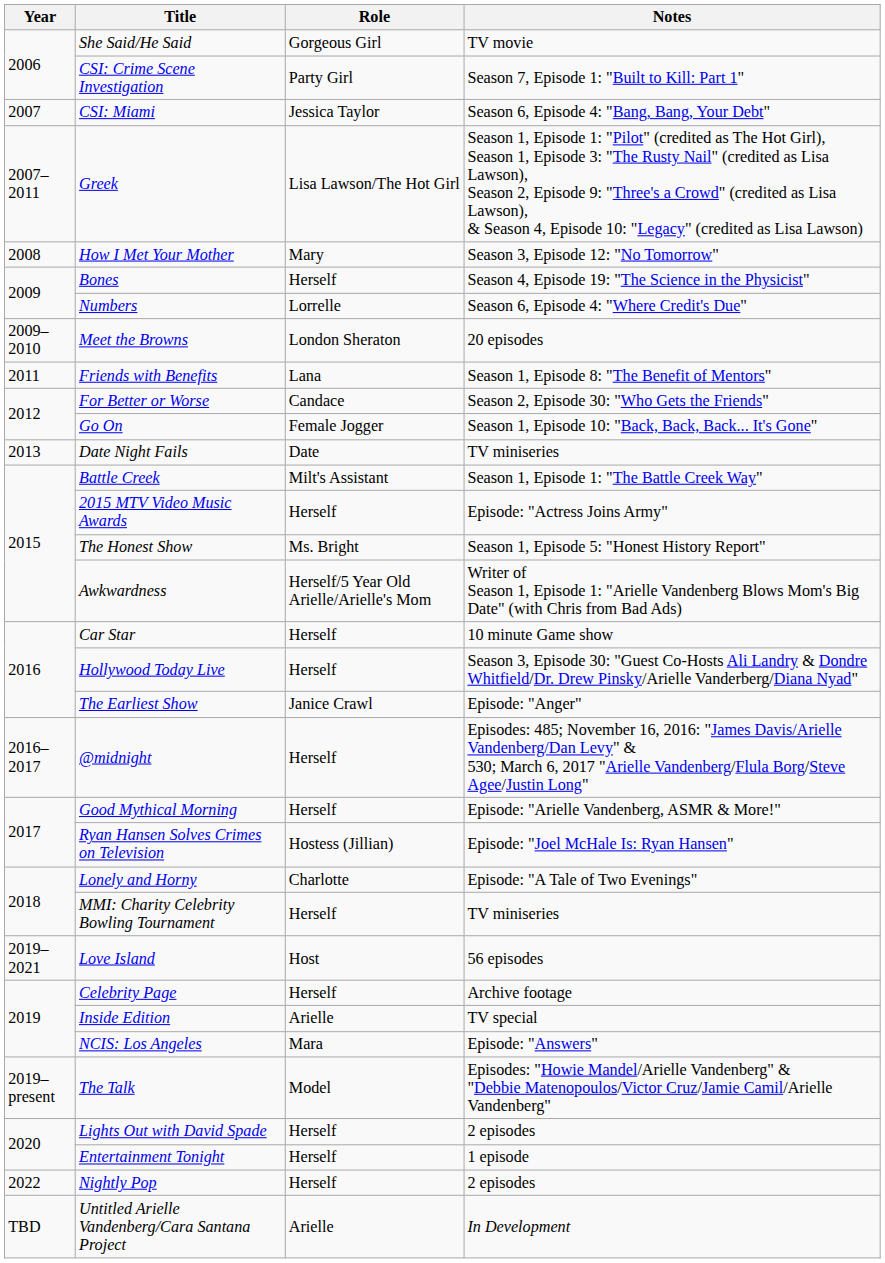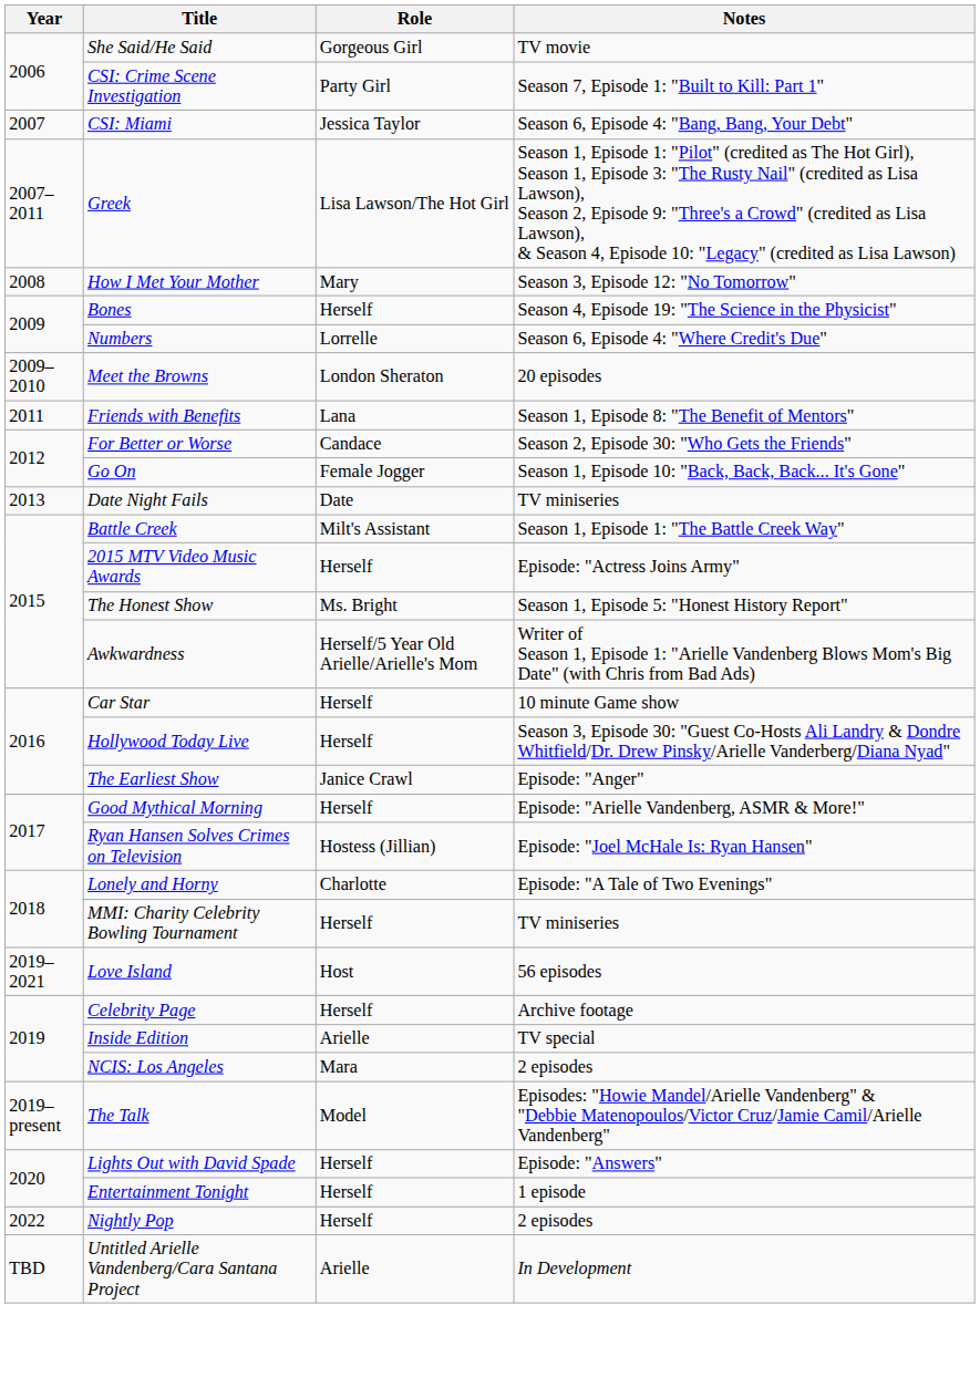 <table class="wikitable sortable">
 <tr>
 <th>Year</th>
 <th>Title</th>
 <th>Role</th>
 <th class="unsortable">Notes</th>
 </tr>
 <tr>
 <td rowspan="2">2006</td>
 <td><em>She Said/He Said</em></td>
 <td>Gorgeous Girl</td>
 <td>TV movie</td>
 </tr>
 <tr>
 <td><em><a href='#'>CSI: Crime Scene Investigation</a></em></td>
 <td>Party Girl</td>
 <td>Season 7, Episode 1: "<a href='#'>Built to Kill: Part 1</a>"</td>
 </tr>
 <tr>
 <td>2007</td>
 <td><em><a href='#'>CSI: Miami</a></em></td>
 <td>Jessica Taylor</td>
 <td>Season 6, Episode 4: "<a href='#'>Bang, Bang, Your Debt</a>"</td>
 </tr>
 <tr>
 <td>2007–2011</td>
 <td><em><a href='#'>Greek</a></em></td>
 <td>Lisa Lawson/The Hot Girl</td>
 <td>Season 1, Episode 1: "<a href='#'>Pilot</a>" (credited as The Hot Girl),<br>Season 1, Episode 3: "<a href='#'>The Rusty Nail</a>" (credited as Lisa Lawson),<br>Season 2, Episode 9: "<a href='#'>Three's a Crowd</a>" (credited as Lisa Lawson),<br>& Season 4, Episode 10: "<a href='#'>Legacy</a>" (credited as Lisa Lawson)</td>
 </tr>
 <tr>
 <td>2008</td>
 <td><em><a href='#'>How I Met Your Mother</a></em></td>
 <td>Mary</td>
 <td>Season 3, Episode 12: "<a href='#'>No Tomorrow</a>"</td>
 </tr>
 <tr>
 <td rowspan="2">2009</td>
 <td><em><a href='#'>Bones</a></em></td>
 <td>Herself</td>
 <td>Season 4, Episode 19: "<a href='#'>The Science in the Physicist</a>"</td>
 </tr>
 <tr>
 <td><em><a href='#'>Numbers</a></em></td>
 <td>Lorrelle</td>
 <td>Season 6, Episode 4: "<a href='#'>Where Credit's Due</a>"</td>
 </tr>
 <tr>
 <td>2009–2010</td>
 <td><em><a href='#'>Meet the Browns</a></em></td>
 <td>London Sheraton</td>
 <td>20 episodes</td>
 </tr>
 <tr>
 <td>2011</td>
 <td><em><a href='#'>Friends with Benefits</a></em></td>
 <td>Lana</td>
 <td>Season 1, Episode 8: "<a href='#'>The Benefit of Mentors</a>"</td>
 </tr>
 <tr>
 <td rowspan="2">2012</td>
 <td><em><a href='#'>For Better or Worse</a></em></td>
 <td>Candace</td>
 <td>Season 2, Episode 30: "<a href='#'>Who Gets the Friends</a>"</td>
 </tr>
 <tr>
 <td><em><a href='#'>Go On</a></em></td>
 <td>Female Jogger</td>
 <td>Season 1, Episode 10: "<a href='#'>Back, Back, Back... It's Gone</a>"</td>
 </tr>
 <tr>
 <td>2013</td>
 <td><em>Date Night Fails</em></td>
 <td>Date</td>
 <td>TV miniseries</td>
 </tr>
 <tr>
 <td rowspan="4">2015</td>
 <td><em><a href='#'>Battle Creek</a></em></td>
 <td>Milt's Assistant</td>
 <td>Season 1, Episode 1: "<a href='#'>The Battle Creek Way</a>"</td>
 </tr>
 <tr>
 <td><em><a href='#'>2015 MTV Video Music Awards</a></em></td>
 <td>Herself</td>
 <td>Episode: "Actress Joins Army"</td>
 </tr>
 <tr>
 <td><em>The Honest Show</em></td>
 <td>Ms. Bright</td>
 <td>Season 1, Episode 5: "Honest History Report"</td>
 </tr>
 <tr>
 <td><em>Awkwardness</em></td>
 <td>Herself/5 Year Old Arielle/Arielle's Mom</td>
 <td>Writer of<br>Season 1, Episode 1: "Arielle Vandenberg Blows Mom's Big Date" (with Chris from Bad Ads)</td>
 </tr>
 <tr>
 <td rowspan="3">2016</td>
 <td><em>Car Star</em></td>
 <td>Herself</td>
 <td>10 minute Game show</td>
 </tr>
 <tr>
 <td><em><a href='#'>Hollywood Today Live</a></em></td>
 <td>Herself</td>
 <td>Season 3, Episode 30: "Guest Co-Hosts <a href='#'>Ali Landry</a> & <a href='#'>Dondre Whitfield</a>/<a href='#'>Dr. Drew Pinsky</a>/Arielle Vanderberg/<a href='#'>Diana Nyad</a>"</td>
 </tr>
 <tr>
 <td><em><a href='#'>The Earliest Show</a></em></td>
 <td>Janice Crawl</td>
 <td>Episode: "Anger"</td>
 </tr>
 <tr>
-<td>2016–2017</td>
-<td><em><a href='#'>@midnight</a></em></td>
-<td>Herself</td>
-<td>Episodes: 485; November 16, 2016: "<a href='#'>James Davis/Arielle Vandenberg/</a><a href='#'>Dan Levy</a>" &<br>530; March 6, 2017 "<a href='#'>Arielle Vandenberg</a>/<a href='#'>Flula Borg</a>/<a href='#'>Steve Agee</a>/<a href='#'>Justin Long</a>"</td>
-</tr>
-<tr>
 <td rowspan="2">2017</td>
 <td><em><a href='#'>Good Mythical Morning</a></em></td>
 <td>Herself</td>
 <td>Episode: "Arielle Vandenberg, ASMR & More!"</td>
 </tr>
 <tr>
 <td><em><a href='#'>Ryan Hansen Solves Crimes on Television</a></em></td>
 <td>Hostess (Jillian)</td>
 <td>Episode: "<a href='#'>Joel McHale Is: Ryan Hansen</a>"</td>
 </tr>
 <tr>
 <td rowspan="2">2018</td>
 <td><em><a href='#'>Lonely and Horny</a></em></td>
 <td>Charlotte</td>
 <td>Episode: "A Tale of Two Evenings"</td>
 </tr>
 <tr>
 <td><em>MMI: Charity Celebrity Bowling Tournament</em></td>
 <td>Herself</td>
 <td>TV miniseries</td>
 </tr>
 <tr>
 <td>2019–2021</td>
 <td><em><a href='#'>Love Island</a></em></td>
 <td>Host</td>
 <td>56 episodes</td>
 </tr>
 <tr>
 <td rowspan="3">2019</td>
 <td><em><a href='#'>Celebrity Page</a></em></td>
 <td>Herself</td>
 <td>Archive footage</td>
 </tr>
 <tr>
 <td><em><a href='#'>Inside Edition</a></em></td>
 <td>Arielle</td>
 <td>TV special</td>
 </tr>
 <tr>
 <td><em><a href='#'>NCIS: Los Angeles</a></em></td>
 <td>Mara</td>
-<td>Episode: "<a href='#'>Answers</a>"</td>
+<td>2 episodes</td>
 </tr>
 <tr>
 <td>2019–present</td>
 <td><em><a href='#'>The Talk</a></em></td>
 <td>Model</td>
 <td>Episodes: "<a href='#'>Howie Mandel</a>/Arielle Vandenberg" &<br>"<a href='#'>Debbie Matenopoulos</a>/<a href='#'>Victor Cruz</a>/<a href='#'>Jamie Camil</a>/Arielle Vandenberg"</td>
 </tr>
 <tr>
 <td rowspan="2">2020</td>
 <td><em><a href='#'>Lights Out with David Spade</a></em></td>
 <td>Herself</td>
-<td>2 episodes</td>
+<td>Episode: "<a href='#'>Answers</a>"</td>
 </tr>
 <tr>
 <td><em><a href='#'>Entertainment Tonight</a></em></td>
 <td>Herself</td>
 <td>1 episode</td>
 </tr>
 <tr>
 <td>2022</td>
 <td><em><a href='#'>Nightly Pop</a></em></td>
 <td>Herself</td>
 <td>2 episodes</td>
 </tr>
 <tr>
 <td>TBD</td>
 <td><em>Untitled Arielle Vandenberg/Cara Santana Project</em></td>
 <td>Arielle</td>
 <td><em>In Development</em></td>
 </tr>
 </table>
